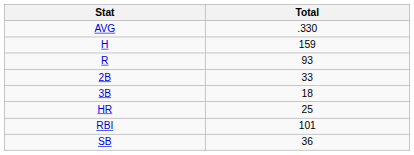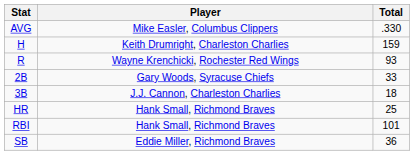 <table class="wikitable" width="40%" style="text-align:center;">
 <tr>
 <th width="5%">Stat</th>
+<th width="60%">Player</th>
 <th width="5%">Total</th>
 </tr>
 <tr>
 <td><a href='#'>AVG</a></td>
+<td><a href='#'>Mike Easler</a>, <a href='#'>Columbus Clippers</a></td>
 <td>.330</td>
 </tr>
 <tr>
 <td><a href='#'>H</a></td>
+<td><a href='#'>Keith Drumright</a>, <a href='#'>Charleston Charlies</a></td>
 <td>159</td>
 </tr>
 <tr>
 <td><a href='#'>R</a></td>
+<td><a href='#'>Wayne Krenchicki</a>, <a href='#'>Rochester Red Wings</a></td>
 <td>93</td>
 </tr>
 <tr>
 <td><a href='#'>2B</a></td>
+<td><a href='#'>Gary Woods</a>, <a href='#'>Syracuse Chiefs</a></td>
 <td>33</td>
 </tr>
 <tr>
 <td><a href='#'>3B</a></td>
+<td><a href='#'>J.J. Cannon</a>, <a href='#'>Charleston Charlies</a></td>
 <td>18</td>
 </tr>
 <tr>
 <td><a href='#'>HR</a></td>
+<td><a href='#'>Hank Small</a>, <a href='#'>Richmond Braves</a></td>
 <td>25</td>
 </tr>
 <tr>
 <td><a href='#'>RBI</a></td>
+<td><a href='#'>Hank Small</a>, <a href='#'>Richmond Braves</a></td>
 <td>101</td>
 </tr>
 <tr>
 <td><a href='#'>SB</a></td>
+<td><a href='#'>Eddie Miller</a>, <a href='#'>Richmond Braves</a></td>
 <td>36</td>
 </tr>
 </table>
